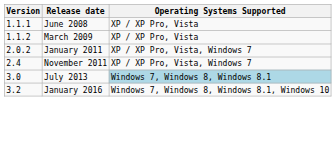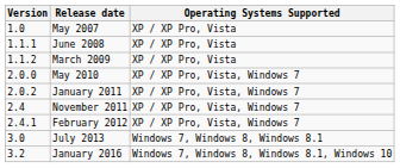 <table Class="wikitable">
 <tr>
 <th>Version</th>
 <th>Release date</th>
 <th>Operating Systems Supported</th>
+</tr>
+<tr>
+<td>1.0</td>
+<td>May 2007</td>
+<td>XP / XP Pro, Vista</td>
 </tr>
 <tr>
 <td>1.1.1</td>
 <td>June 2008</td>
 <td>XP / XP Pro, Vista</td>
 </tr>
 <tr>
 <td>1.1.2</td>
 <td>March 2009</td>
 <td>XP / XP Pro, Vista</td>
 </tr>
 <tr>
+<td>2.0.0</td>
+<td>May 2010</td>
+<td>XP / XP Pro, Vista, Windows 7</td>
+</tr>
+<tr>
 <td>2.0.2</td>
 <td>January 2011</td>
 <td>XP / XP Pro, Vista, Windows 7</td>
 </tr>
 <tr>
 <td>2.4</td>
 <td>November 2011</td>
 <td>XP / XP Pro, Vista, Windows 7</td>
 </tr>
 <tr>
+<td>2.4.1</td>
+<td>February 2012</td>
+<td>XP / XP Pro, Vista, Windows 7</td>
+</tr>
+<tr>
 <td>3.0</td>
 <td>July 2013</td>
-<td style="background: lightblue;">Windows 7, Windows 8, Windows 8.1</td>
+<td>Windows 7, Windows 8, Windows 8.1</td>
 </tr>
 <tr>
 <td>3.2</td>
 <td>January 2016</td>
 <td>Windows 7, Windows 8, Windows 8.1, Windows 10</td>
 </tr>
 </table>
